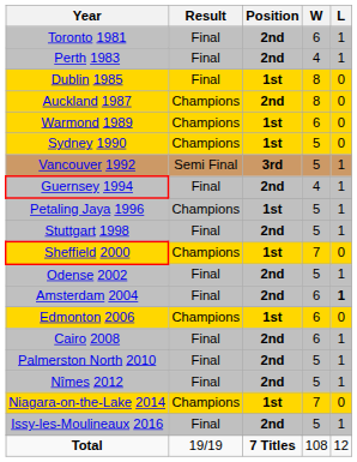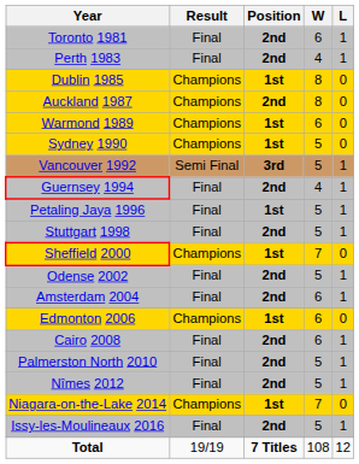 <table class="wikitable" style="text-align: center;">
 <tr>
 <th>Year</th>
 <th>Result</th>
 <th>Position</th>
 <th>W</th>
 <th>L</th>
 </tr>
 <tr style="background:silver;">
 <td> <a href='#'>Toronto</a> <a href='#'>1981</a></td>
 <td>Final</td>
 <td><strong>2nd </strong></td>
 <td>6</td>
 <td>1</td>
 </tr>
 <tr style="background:silver;">
 <td> <a href='#'>Perth</a> <a href='#'>1983</a></td>
 <td>Final</td>
 <td><strong>2nd </strong></td>
 <td>4</td>
 <td>1</td>
 </tr>
 <tr style="background:gold;">
 <td> <a href='#'>Dublin</a> <a href='#'>1985</a></td>
-<td>Final</td>
+<td>Champions</td>
 <td><strong>1st</strong></td>
 <td>8</td>
 <td>0</td>
 </tr>
 <tr style="background:gold;">
 <td> <a href='#'>Auckland</a> <a href='#'>1987</a></td>
 <td>Champions</td>
 <td><strong>2nd </strong></td>
 <td>8</td>
 <td>0</td>
 </tr>
 <tr style="background:gold;">
 <td> <a href='#'>Warmond</a> <a href='#'>1989</a></td>
 <td>Champions</td>
 <td><strong>1st</strong></td>
 <td>6</td>
 <td>0</td>
 </tr>
 <tr style="background:gold;">
 <td> <a href='#'>Sydney</a> <a href='#'>1990</a></td>
 <td>Champions</td>
 <td><strong>1st</strong></td>
 <td>5</td>
 <td>0</td>
 </tr>
 <tr style="background:#c96;">
 <td> <a href='#'>Vancouver</a> <a href='#'>1992</a></td>
 <td>Semi Final</td>
 <td><strong>3rd </strong></td>
 <td>5</td>
 <td>1</td>
 </tr>
 <tr style="background:silver;">
 <td style="border: 2px solid red"> <a href='#'>Guernsey</a> <a href='#'>1994</a></td>
 <td>Final</td>
 <td><strong>2nd</strong></td>
 <td>4</td>
 <td>1</td>
 </tr>
 <tr style="background:silver;">
 <td> <a href='#'>Petaling Jaya</a> <a href='#'>1996</a></td>
-<td>Champions</td>
+<td>Final</td>
 <td><strong>1st</strong></td>
 <td>5</td>
 <td>1</td>
 </tr>
 <tr style="background:silver;">
 <td> <a href='#'>Stuttgart</a> <a href='#'>1998</a></td>
 <td>Final</td>
 <td><strong>2nd </strong></td>
 <td>5</td>
 <td>1</td>
 </tr>
 <tr style="background:gold;">
 <td style="border: 2px solid red"> <a href='#'>Sheffield</a> <a href='#'>2000</a></td>
 <td>Champions</td>
 <td><strong>1st </strong></td>
 <td>7</td>
 <td>0</td>
 </tr>
 <tr style="background:silver;">
 <td> <a href='#'>Odense</a> <a href='#'>2002</a></td>
 <td>Final</td>
 <td><strong>2nd </strong></td>
 <td>5</td>
 <td>1</td>
 </tr>
 <tr style="background:silver;">
 <td> <a href='#'>Amsterdam</a> <a href='#'>2004</a></td>
 <td>Final</td>
 <td><strong>2nd </strong></td>
 <td>6</td>
-<td><strong>1</strong></td>
+<td>1</td>
 </tr>
 <tr style="background:gold;">
 <td> <a href='#'>Edmonton</a> <a href='#'>2006</a></td>
 <td>Champions</td>
 <td><strong>1st </strong></td>
 <td>6</td>
 <td>0</td>
 </tr>
 <tr style="background:silver;">
 <td> <a href='#'>Cairo</a> <a href='#'>2008</a></td>
 <td>Final</td>
 <td><strong>2nd </strong></td>
 <td>6</td>
 <td>1</td>
 </tr>
 <tr style="background:silver;">
 <td> <a href='#'>Palmerston North</a> <a href='#'>2010</a></td>
 <td>Final</td>
 <td><strong>2nd</strong></td>
 <td>5</td>
 <td>1</td>
 </tr>
 <tr style="background:silver;">
 <td> <a href='#'>Nîmes</a> <a href='#'>2012</a></td>
 <td>Final</td>
 <td><strong>2nd </strong></td>
 <td>5</td>
 <td>1</td>
 </tr>
 <tr style="background:gold;">
 <td> <a href='#'>Niagara-on-the-Lake</a> <a href='#'>2014</a></td>
 <td>Champions</td>
 <td><strong>1st</strong></td>
 <td>7</td>
 <td>0</td>
 </tr>
 <tr style="background:silver;">
 <td> <a href='#'>Issy-les-Moulineaux</a> <a href='#'>2016</a></td>
 <td>Final</td>
 <td><strong>2nd</strong></td>
 <td>5</td>
 <td>1</td>
 </tr>
 <tr style="background:gold;">
 </tr>
 <tr>
 <td><strong>Total</strong></td>
 <td>19/19</td>
 <td><strong>7 Titles</strong></td>
 <td>108</td>
 <td>12</td>
 </tr>
 </table>
